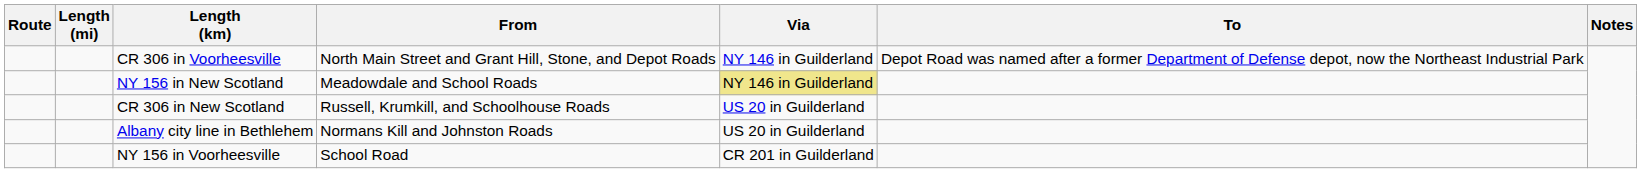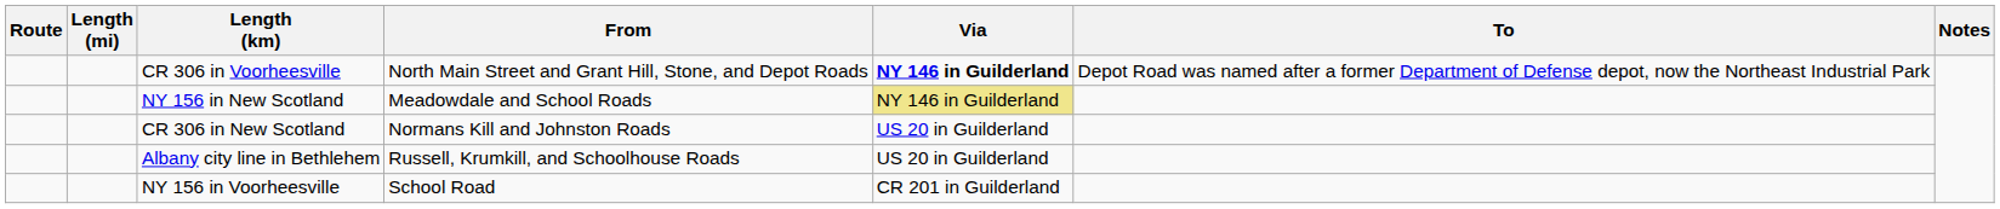 <table class="wikitable sortable">
 <tr>
 <th>Route</th>
 <th>Length<br>(mi)</th>
 <th>Length<br>(km)</th>
 <th class="unsortable">From</th>
 <th class="unsortable">Via</th>
 <th class="unsortable">To</th>
 <th class="unsortable">Notes</th>
 </tr>
 <tr>
 <td id="201"></td>
 <td></td>
 <td>CR 306 in <a href='#'>Voorheesville</a></td>
 <td>North Main Street and Grant Hill, Stone, and Depot Roads</td>
-<td><a href='#'>NY&nbsp;146</a> in Guilderland</td>
+<td><strong><a href='#'>NY&nbsp;146</a> in Guilderland</strong></td>
 <td>Depot Road was named after a former <a href='#'>Department of Defense</a> depot, now the Northeast Industrial Park</td>
 </tr>
 <tr>
 <td id="202"></td>
 <td></td>
 <td><a href='#'>NY&nbsp;156</a> in New Scotland</td>
 <td>Meadowdale and School Roads</td>
 <td style="background: khaki;">NY 146 in Guilderland</td>
 <td></td>
 </tr>
 <tr>
 <td id="203"></td>
 <td></td>
 <td>CR 306 in New Scotland</td>
-<td>Russell, Krumkill, and Schoolhouse Roads</td>
+<td>Normans Kill and Johnston Roads</td>
 <td><a href='#'>US 20</a> in Guilderland</td>
 <td></td>
 </tr>
 <tr>
 <td id="204"></td>
 <td></td>
 <td><a href='#'>Albany</a> city line in Bethlehem</td>
-<td>Normans Kill and Johnston Roads</td>
+<td>Russell, Krumkill, and Schoolhouse Roads</td>
 <td>US 20 in Guilderland</td>
 <td></td>
 </tr>
 <tr>
 <td id="208"></td>
 <td></td>
 <td>NY 156 in Voorheesville</td>
 <td>School Road</td>
 <td>CR 201 in Guilderland</td>
 <td></td>
 </tr>
 </table>
